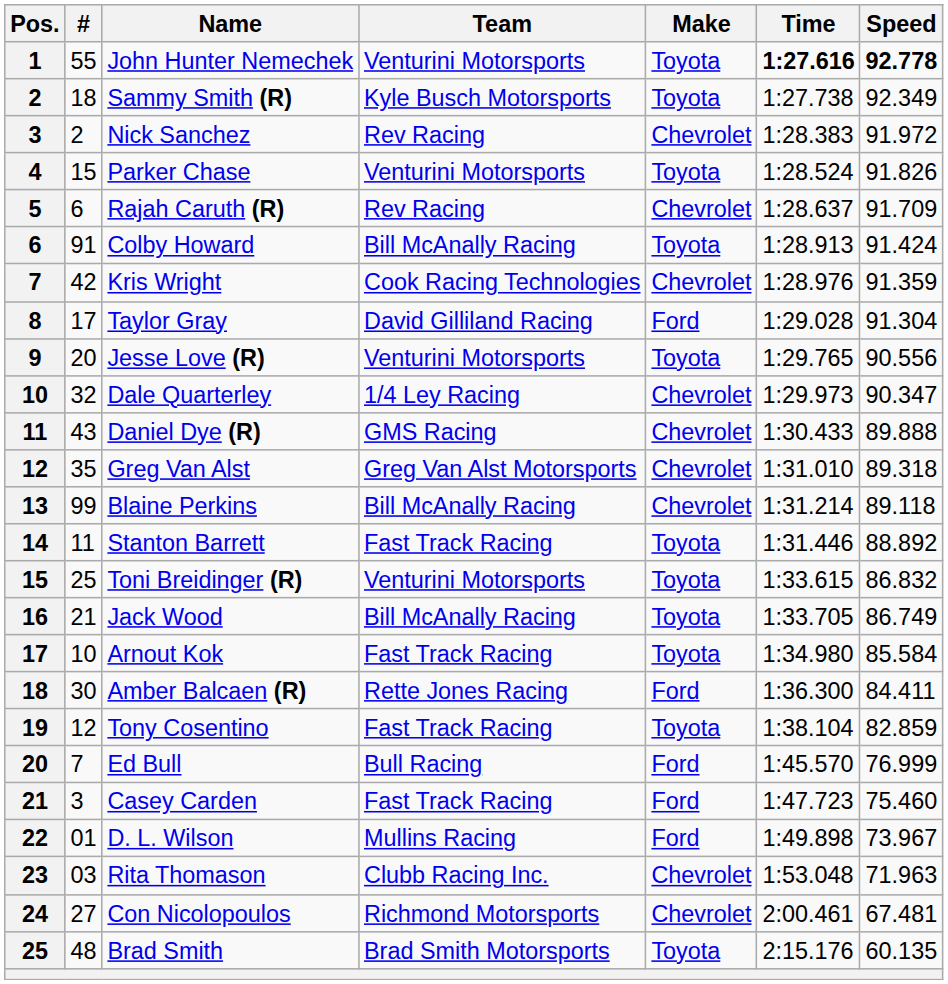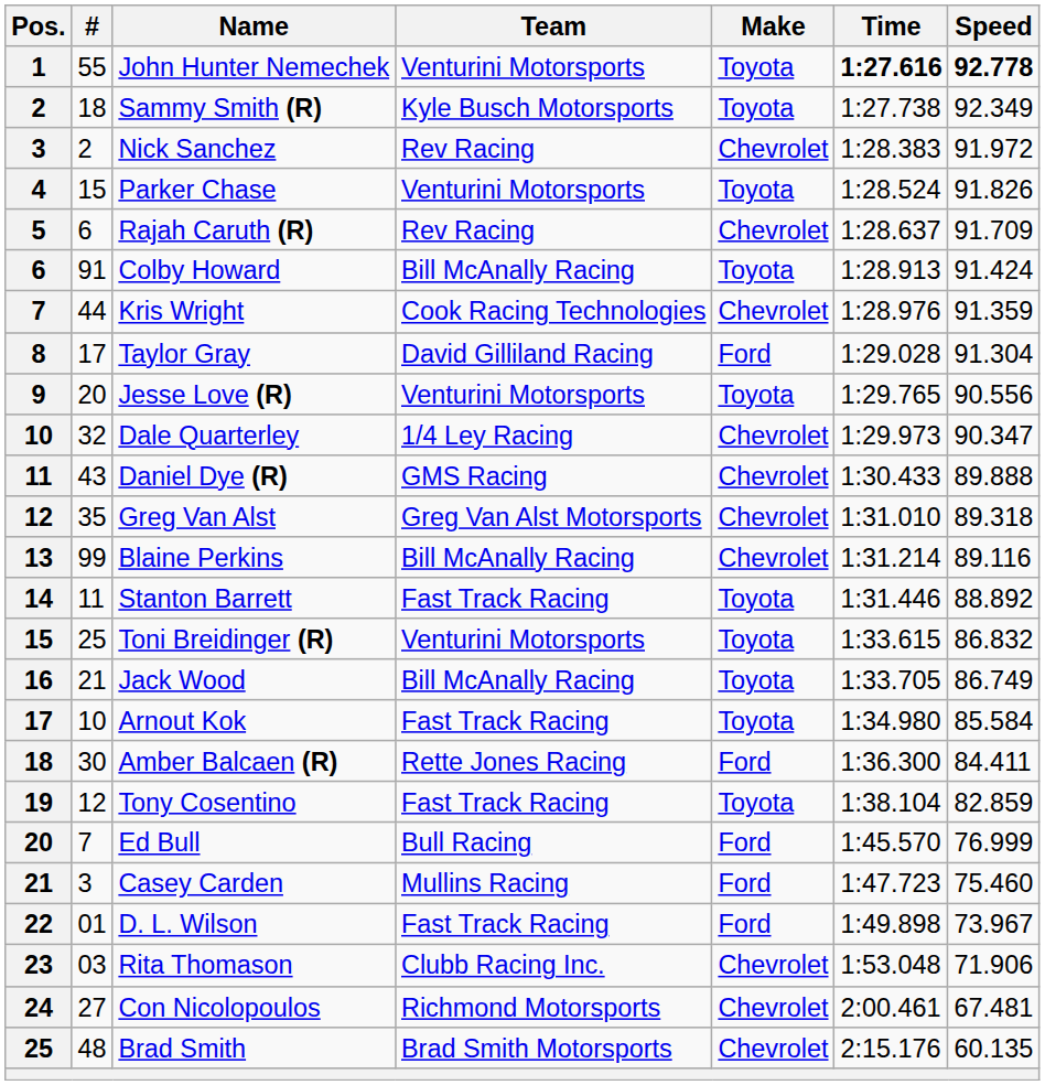 <table class="wikitable" style="font-size:95%">
 <tr>
 <th>Pos.</th>
 <th>#</th>
 <th>Name</th>
 <th>Team</th>
 <th>Make</th>
 <th>Time</th>
 <th>Speed</th>
 </tr>
 <tr>
 <th>1</th>
 <td>55</td>
 <td><a href='#'>John Hunter Nemechek</a></td>
 <td><a href='#'>Venturini Motorsports</a></td>
 <td><a href='#'>Toyota</a></td>
 <td><strong>1:27.616</strong></td>
 <td><strong>92.778</strong></td>
 </tr>
 <tr>
 <th>2</th>
 <td>18</td>
 <td><a href='#'>Sammy Smith</a> <strong>(R)</strong></td>
 <td><a href='#'>Kyle Busch Motorsports</a></td>
 <td><a href='#'>Toyota</a></td>
 <td>1:27.738</td>
 <td>92.349</td>
 </tr>
 <tr>
 <th>3</th>
 <td>2</td>
 <td><a href='#'>Nick Sanchez</a></td>
 <td><a href='#'>Rev Racing</a></td>
 <td><a href='#'>Chevrolet</a></td>
 <td>1:28.383</td>
 <td>91.972</td>
 </tr>
 <tr>
 <th>4</th>
 <td>15</td>
 <td><a href='#'>Parker Chase</a></td>
 <td><a href='#'>Venturini Motorsports</a></td>
 <td><a href='#'>Toyota</a></td>
 <td>1:28.524</td>
 <td>91.826</td>
 </tr>
 <tr>
 <th>5</th>
 <td>6</td>
 <td><a href='#'>Rajah Caruth</a> <strong>(R)</strong></td>
 <td><a href='#'>Rev Racing</a></td>
 <td><a href='#'>Chevrolet</a></td>
 <td>1:28.637</td>
 <td>91.709</td>
 </tr>
 <tr>
 <th>6</th>
 <td>91</td>
 <td><a href='#'>Colby Howard</a></td>
 <td><a href='#'>Bill McAnally Racing</a></td>
 <td><a href='#'>Toyota</a></td>
 <td>1:28.913</td>
 <td>91.424</td>
 </tr>
 <tr>
 <th>7</th>
-<td>42</td>
+<td>44</td>
 <td><a href='#'>Kris Wright</a></td>
 <td><a href='#'>Cook Racing Technologies</a></td>
 <td><a href='#'>Chevrolet</a></td>
 <td>1:28.976</td>
 <td>91.359</td>
 </tr>
 <tr>
 <th>8</th>
 <td>17</td>
 <td><a href='#'>Taylor Gray</a></td>
 <td><a href='#'>David Gilliland Racing</a></td>
 <td><a href='#'>Ford</a></td>
 <td>1:29.028</td>
 <td>91.304</td>
 </tr>
 <tr>
 <th>9</th>
 <td>20</td>
 <td><a href='#'>Jesse Love</a> <strong>(R)</strong></td>
 <td><a href='#'>Venturini Motorsports</a></td>
 <td><a href='#'>Toyota</a></td>
 <td>1:29.765</td>
 <td>90.556</td>
 </tr>
 <tr>
 <th>10</th>
 <td>32</td>
 <td><a href='#'>Dale Quarterley</a></td>
 <td><a href='#'>1/4 Ley Racing</a></td>
 <td><a href='#'>Chevrolet</a></td>
 <td>1:29.973</td>
 <td>90.347</td>
 </tr>
 <tr>
 <th>11</th>
 <td>43</td>
 <td><a href='#'>Daniel Dye</a> <strong>(R)</strong></td>
 <td><a href='#'>GMS Racing</a></td>
 <td><a href='#'>Chevrolet</a></td>
 <td>1:30.433</td>
 <td>89.888</td>
 </tr>
 <tr>
 <th>12</th>
 <td>35</td>
 <td><a href='#'>Greg Van Alst</a></td>
 <td><a href='#'>Greg Van Alst Motorsports</a></td>
 <td><a href='#'>Chevrolet</a></td>
 <td>1:31.010</td>
 <td>89.318</td>
 </tr>
 <tr>
 <th>13</th>
 <td>99</td>
 <td><a href='#'>Blaine Perkins</a></td>
 <td><a href='#'>Bill McAnally Racing</a></td>
 <td><a href='#'>Chevrolet</a></td>
 <td>1:31.214</td>
-<td>89.118</td>
+<td>89.116</td>
 </tr>
 <tr>
 <th>14</th>
 <td>11</td>
 <td><a href='#'>Stanton Barrett</a></td>
 <td><a href='#'>Fast Track Racing</a></td>
 <td><a href='#'>Toyota</a></td>
 <td>1:31.446</td>
 <td>88.892</td>
 </tr>
 <tr>
 <th>15</th>
 <td>25</td>
 <td><a href='#'>Toni Breidinger</a> <strong>(R)</strong></td>
 <td><a href='#'>Venturini Motorsports</a></td>
 <td><a href='#'>Toyota</a></td>
 <td>1:33.615</td>
 <td>86.832</td>
 </tr>
 <tr>
 <th>16</th>
 <td>21</td>
 <td><a href='#'>Jack Wood</a></td>
 <td><a href='#'>Bill McAnally Racing</a></td>
 <td><a href='#'>Toyota</a></td>
 <td>1:33.705</td>
 <td>86.749</td>
 </tr>
 <tr>
 <th>17</th>
 <td>10</td>
 <td><a href='#'>Arnout Kok</a></td>
 <td><a href='#'>Fast Track Racing</a></td>
 <td><a href='#'>Toyota</a></td>
 <td>1:34.980</td>
 <td>85.584</td>
 </tr>
 <tr>
 <th>18</th>
 <td>30</td>
 <td><a href='#'>Amber Balcaen</a> <strong>(R)</strong></td>
 <td><a href='#'>Rette Jones Racing</a></td>
 <td><a href='#'>Ford</a></td>
 <td>1:36.300</td>
 <td>84.411</td>
 </tr>
 <tr>
 <th>19</th>
 <td>12</td>
 <td><a href='#'>Tony Cosentino</a></td>
 <td><a href='#'>Fast Track Racing</a></td>
 <td><a href='#'>Toyota</a></td>
 <td>1:38.104</td>
 <td>82.859</td>
 </tr>
 <tr>
 <th>20</th>
 <td>7</td>
 <td><a href='#'>Ed Bull</a></td>
 <td><a href='#'>Bull Racing</a></td>
 <td><a href='#'>Ford</a></td>
 <td>1:45.570</td>
 <td>76.999</td>
 </tr>
 <tr>
 <th>21</th>
 <td>3</td>
 <td><a href='#'>Casey Carden</a></td>
-<td><a href='#'>Fast Track Racing</a></td>
+<td><a href='#'>Mullins Racing</a></td>
 <td><a href='#'>Ford</a></td>
 <td>1:47.723</td>
 <td>75.460</td>
 </tr>
 <tr>
 <th>22</th>
 <td>01</td>
 <td><a href='#'>D. L. Wilson</a></td>
-<td><a href='#'>Mullins Racing</a></td>
+<td><a href='#'>Fast Track Racing</a></td>
 <td><a href='#'>Ford</a></td>
 <td>1:49.898</td>
 <td>73.967</td>
 </tr>
 <tr>
 <th>23</th>
 <td>03</td>
 <td><a href='#'>Rita Thomason</a></td>
 <td><a href='#'>Clubb Racing Inc.</a></td>
 <td><a href='#'>Chevrolet</a></td>
 <td>1:53.048</td>
-<td>71.963</td>
+<td>71.906</td>
 </tr>
 <tr>
 <th>24</th>
 <td>27</td>
 <td><a href='#'>Con Nicolopoulos</a></td>
 <td><a href='#'>Richmond Motorsports</a></td>
 <td><a href='#'>Chevrolet</a></td>
 <td>2:00.461</td>
 <td>67.481</td>
 </tr>
 <tr>
 <th>25</th>
 <td>48</td>
 <td><a href='#'>Brad Smith</a></td>
 <td><a href='#'>Brad Smith Motorsports</a></td>
-<td><a href='#'>Toyota</a></td>
+<td><a href='#'>Chevrolet</a></td>
 <td>2:15.176</td>
 <td>60.135</td>
 </tr>
 <tr>
 <th colspan="7"></th>
 </tr>
 </table>
